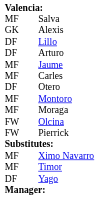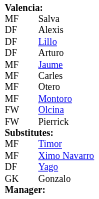 <table style="font-size: 90%" cellspacing="0" cellpadding="0" align=center>
 <tr>
 <td colspan="4"><strong>Valencia:</strong></td>
 </tr>
 <tr>
 <th width=25></th>
 <th width=25></th>
 </tr>
 <tr>
 <td>MF</td>
 <td><strong> </strong></td>
 <td> Salva</td>
 </tr>
 <tr>
-<td>GK</td>
+<td>DF</td>
 <td><strong> </strong></td>
 <td> Alexis</td>
 </tr>
 <tr>
 <td>DF</td>
 <td><strong> </strong></td>
 <td> <a href='#'>Lillo</a></td>
 </tr>
 <tr>
 <td>DF</td>
 <td><strong> </strong></td>
 <td> Arturo</td>
 </tr>
 <tr>
 <td>MF</td>
 <td><strong> </strong></td>
 <td> <a href='#'>Jaume</a></td>
 <td></td>
 </tr>
 <tr>
 <td>MF</td>
 <td><strong> </strong></td>
 <td> Carles</td>
 </tr>
 <tr>
-<td>DF</td>
+<td>MF</td>
 <td><strong> </strong></td>
 <td> Otero</td>
 <td></td>
 </tr>
 <tr>
 <td>MF</td>
 <td><strong> </strong></td>
 <td> <a href='#'>Montoro</a></td>
-</tr>
-<tr>
-<td>MF</td>
-<td><strong> </strong></td>
-<td> Moraga</td>
-<td></td>
 </tr>
 <tr>
 <td>FW</td>
 <td><strong> </strong></td>
 <td> <a href='#'>Olcina</a></td>
 </tr>
 <tr>
 <td>FW</td>
 <td><strong> </strong></td>
 <td> Pierrick</td>
 <td></td>
 </tr>
 <tr>
 <td colspan=3><strong>Substitutes:</strong></td>
 </tr>
 <tr>
 <td>MF</td>
 <td><strong> </strong></td>
-<td> <a href='#'>Ximo Navarro</a></td>
+<td> <a href='#'>Timor</a></td>
 <td></td>
 </tr>
 <tr>
 <td>MF</td>
 <td><strong> </strong></td>
-<td> <a href='#'>Timor</a></td>
+<td> <a href='#'>Ximo Navarro</a></td>
 <td></td>
 </tr>
 <tr>
 <td>DF</td>
 <td><strong> </strong></td>
 <td> <a href='#'>Yago</a></td>
 <td></td>
 </tr>
 <tr>
+<td>GK</td>
+<td><strong> </strong></td>
+<td> Gonzalo</td>
+<td></td>
+</tr>
+<tr>
 <td colspan=3><strong>Manager:</strong></td>
 </tr>
 <tr>
 <td colspan=4></td>
 </tr>
 </table>
